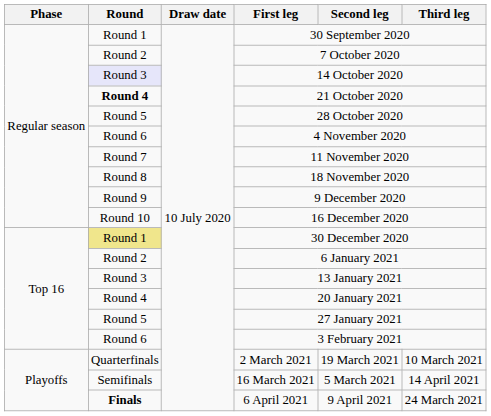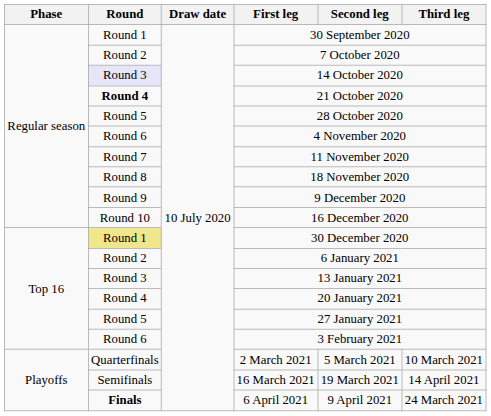 <table class="wikitable mw-collapsible mw-collapsed" style="text-align:center">
 <tr>
 <th>Phase</th>
 <th>Round</th>
 <th>Draw date</th>
 <th>First leg</th>
 <th>Second leg</th>
 <th>Third leg</th>
 </tr>
 <tr>
 <td rowspan="10">Regular season</td>
 <td>Round 1</td>
 <td rowspan="19">10 July 2020</td>
 <td colspan="3">30 September 2020</td>
 </tr>
 <tr>
 <td>Round 2</td>
 <td colspan="3">7 October 2020</td>
 </tr>
 <tr>
 <td style="background: lavender;">Round 3</td>
 <td colspan="3">14 October 2020</td>
 </tr>
 <tr>
 <td><strong>Round 4</strong></td>
 <td colspan="3">21 October 2020</td>
 </tr>
 <tr>
 <td>Round 5</td>
 <td colspan="3">28 October 2020</td>
 </tr>
 <tr>
 <td>Round 6</td>
 <td colspan="3">4 November 2020</td>
 </tr>
 <tr>
 <td>Round 7</td>
 <td colspan="3">11 November 2020</td>
 </tr>
 <tr>
 <td>Round 8</td>
 <td colspan="3">18 November 2020</td>
 </tr>
 <tr>
 <td>Round 9</td>
 <td colspan="3">9 December 2020</td>
 </tr>
 <tr>
 <td>Round 10</td>
 <td colspan="3">16 December 2020</td>
 </tr>
 <tr>
 <td rowspan=6>Top 16</td>
 <td style="background: khaki;">Round 1</td>
 <td colspan="3">30 December 2020</td>
 </tr>
 <tr>
 <td>Round 2</td>
 <td colspan="3">6 January 2021</td>
 </tr>
 <tr>
 <td>Round 3</td>
 <td colspan="3">13 January 2021</td>
 </tr>
 <tr>
 <td>Round 4</td>
 <td colspan="3">20 January 2021</td>
 </tr>
 <tr>
 <td>Round 5</td>
 <td colspan="3">27 January 2021</td>
 </tr>
 <tr>
 <td>Round 6</td>
 <td colspan="3">3 February 2021</td>
 </tr>
 <tr>
 <td rowspan="3">Playoffs</td>
 <td>Quarterfinals</td>
 <td>2 March 2021</td>
-<td>19 March 2021</td>
+<td>5 March 2021</td>
 <td>10 March 2021</td>
 </tr>
 <tr>
 <td>Semifinals</td>
 <td>16 March 2021</td>
-<td>5 March 2021</td>
+<td>19 March 2021</td>
 <td>14 April 2021</td>
 </tr>
 <tr>
 <td><strong>Finals</strong></td>
 <td>6 April 2021</td>
 <td>9 April 2021</td>
 <td>24 March 2021</td>
 </tr>
 </table>
